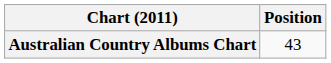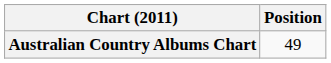 <table class="wikitable sortable plainrowheaders" style="text-align:center">
 <tr>
 <th scope="col">Chart (2011)</th>
 <th scope="col">Position</th>
 </tr>
 <tr>
 <th scope="row">Australian Country Albums Chart</th>
-<td>43</td>
+<td>49</td>
 </tr>
 </table>
